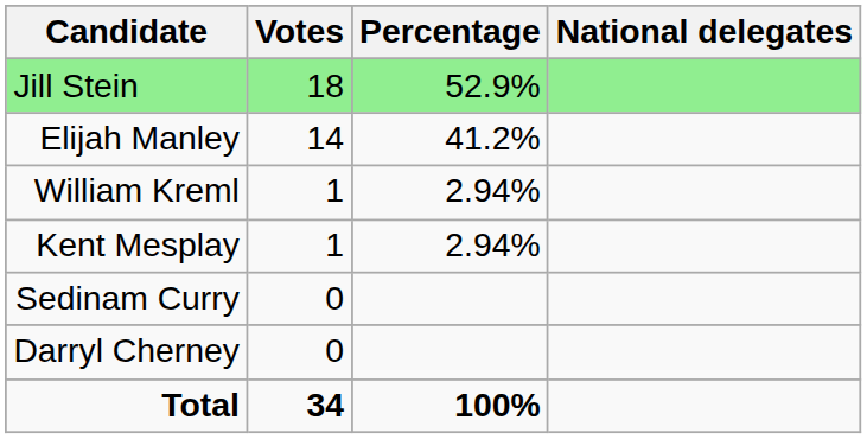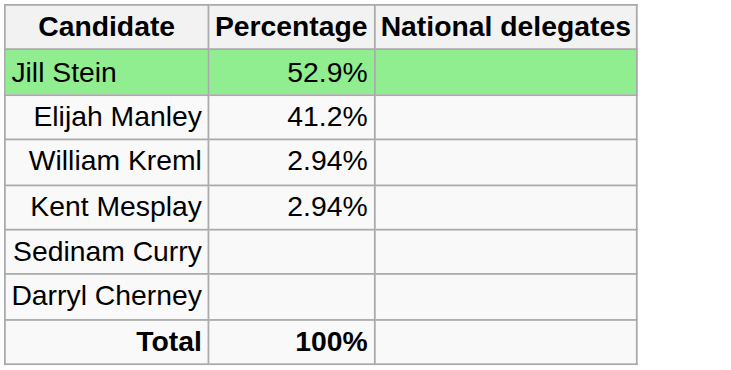 <table class="wikitable" style="text-align:right;">
 <tr>
 <th>Candidate</th>
-<th>Votes</th>
 <th>Percentage</th>
 <th>National delegates</th>
 </tr>
 <tr style="background:lightgreen;">
 <td style="text-align:left;">Jill Stein</td>
-<td>18</td>
 <td>52.9%</td>
 <td></td>
 </tr>
 <tr>
 <td>Elijah Manley</td>
-<td>14</td>
 <td>41.2%</td>
 <td></td>
 </tr>
 <tr>
 <td>William Kreml</td>
-<td>1</td>
 <td>2.94%</td>
 <td></td>
 </tr>
 <tr>
 <td>Kent Mesplay</td>
-<td>1</td>
 <td>2.94%</td>
 <td></td>
 </tr>
 <tr>
 <td>Sedinam Curry</td>
-<td>0</td>
 <td></td>
 <td></td>
 </tr>
 <tr>
 <td>Darryl Cherney</td>
-<td>0</td>
 <td></td>
 <td></td>
 </tr>
 <tr>
 <td><strong>Total</strong></td>
-<td><strong>34</strong></td>
 <td><strong>100%</strong></td>
 <td></td>
 </tr>
 </table>
